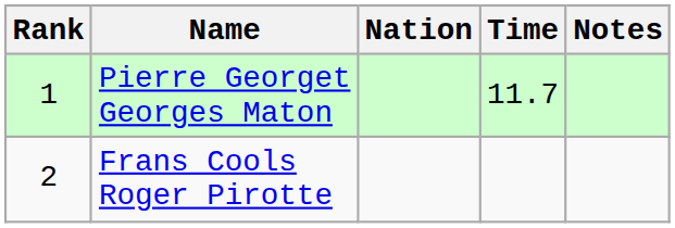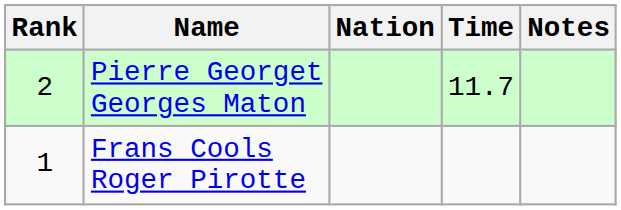 <table class="wikitable sortable" style="text-align:center">
 <tr>
 <th>Rank</th>
 <th>Name</th>
 <th>Nation</th>
 <th>Time</th>
 <th>Notes</th>
 </tr>
 <tr style="background:#cfc;">
-<td>1</td>
+<td>2</td>
 <td align=left><a href='#'>Pierre Georget</a><br><a href='#'>Georges Maton</a></td>
 <td align=left></td>
 <td>11.7</td>
 <td></td>
 </tr>
 <tr>
-<td>2</td>
+<td>1</td>
 <td align=left><a href='#'>Frans Cools</a><br><a href='#'>Roger Pirotte</a></td>
 <td align=left></td>
 <td></td>
 <td></td>
 </tr>
 </table>
